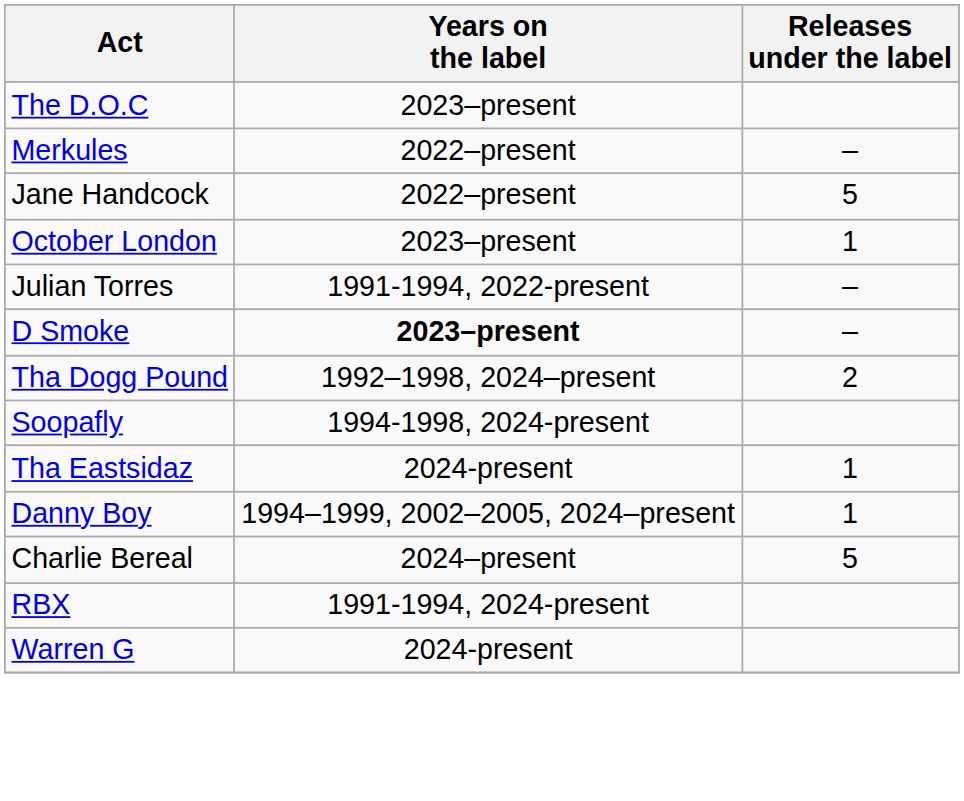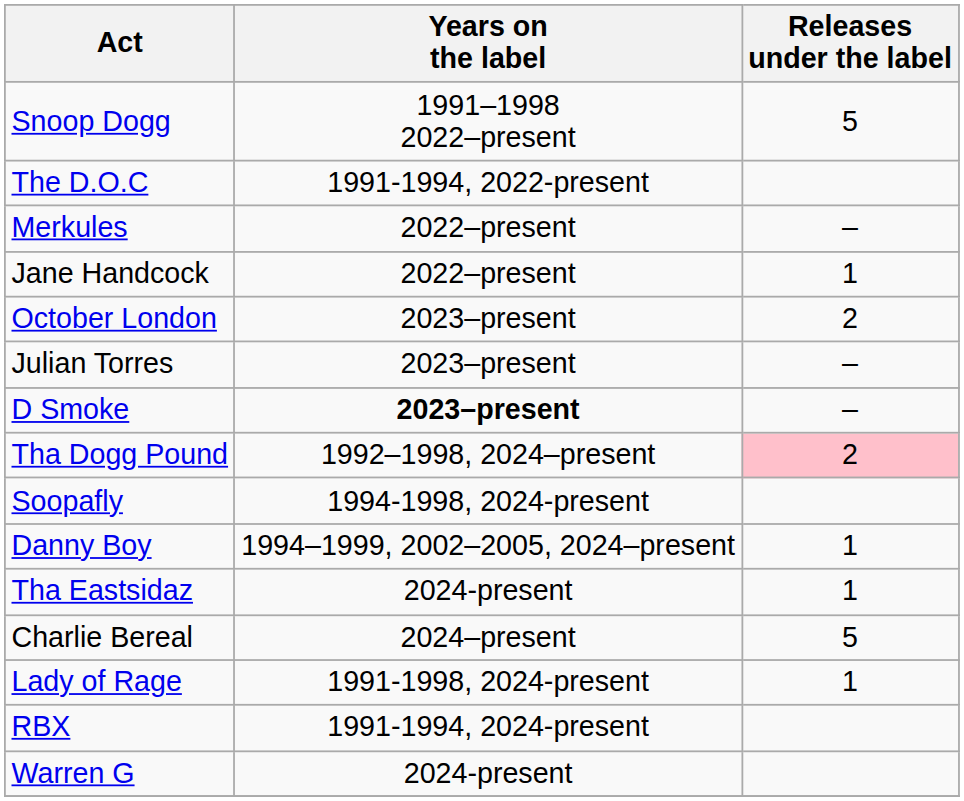 <table class="wikitable">
 <tr>
 <th>Act</th>
 <th>Years on<br>the label</th>
 <th>Releases<br>under the label</th>
 </tr>
 <tr>
+<td><a href='#'>Snoop Dogg</a></td>
+<td style="text-align:center;">1991–1998<br>2022–present</td>
+<td style="text-align:center;">5</td>
+</tr>
+<tr>
 <td><a href='#'>The D.O.C</a></td>
-<td style="text-align:center;">2023–present</td>
+<td style="text-align:center;">1991-1994, 2022-present</td>
 <td style="text-align:center;"></td>
 </tr>
 <tr>
 <td><a href='#'>Merkules</a></td>
 <td style="text-align:center;">2022–present</td>
 <td style="text-align:center;">–</td>
 </tr>
 <tr>
 <td>Jane Handcock</td>
 <td style="text-align:center;">2022–present</td>
-<td style="text-align:center;">5</td>
+<td style="text-align:center;">1</td>
 </tr>
 <tr>
 <td><a href='#'>October London</a></td>
 <td style="text-align:center;">2023–present</td>
-<td style="text-align:center;">1</td>
+<td style="text-align:center;">2</td>
 </tr>
 <tr>
 <td>Julian Torres</td>
-<td style="text-align:center;">1991-1994, 2022-present</td>
+<td style="text-align:center;">2023–present</td>
 <td style="text-align:center;">–</td>
 </tr>
 <tr>
 <td><a href='#'>D Smoke</a></td>
 <td style="text-align:center;"><strong>2023–present</strong></td>
 <td style="text-align:center;">–</td>
 </tr>
 <tr>
 <td><a href='#'>Tha Dogg Pound</a></td>
 <td style="text-align:center;">1992–1998, 2024–present</td>
-<td style="text-align:center;">2</td>
+<td style="background: pink; text-align:center;">2</td>
 </tr>
 <tr>
 <td><a href='#'>Soopafly</a></td>
 <td style="text-align:center;">1994-1998, 2024-present</td>
 <td style="text-align:center;"></td>
 </tr>
 <tr>
-<td><a href='#'>Tha Eastsidaz</a></td>
-<td style="text-align:center;">2024-present</td>
+<td><a href='#'>Danny Boy</a></td>
+<td style="text-align:center;">1994–1999, 2002–2005, 2024–present</td>
 <td style="text-align:center;">1</td>
 </tr>
 <tr>
-<td><a href='#'>Danny Boy</a></td>
-<td style="text-align:center;">1994–1999, 2002–2005, 2024–present</td>
+<td><a href='#'>Tha Eastsidaz</a></td>
+<td style="text-align:center;">2024-present</td>
 <td style="text-align:center;">1</td>
 </tr>
 <tr>
 <td>Charlie Bereal</td>
 <td style="text-align:center;">2024–present</td>
 <td style="text-align:center;">5</td>
+</tr>
+<tr>
+<td><a href='#'>Lady of Rage</a></td>
+<td style="text-align:center;">1991-1998, 2024-present</td>
+<td style="text-align:center;">1</td>
 </tr>
 <tr>
 <td><a href='#'>RBX</a></td>
 <td style="text-align:center;">1991-1994, 2024-present</td>
 <td style="text-align:center;"></td>
 </tr>
 <tr>
 <td><a href='#'>Warren G</a></td>
 <td style="text-align:center;">2024-present</td>
 <td style="text-align:center;"></td>
 </tr>
 <tr>
 </tr>
 </table>
